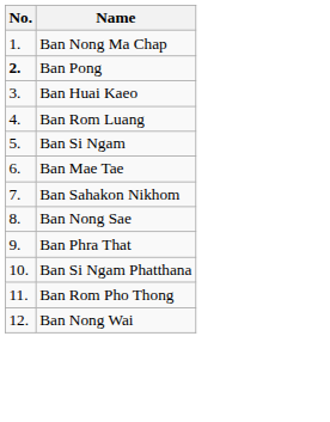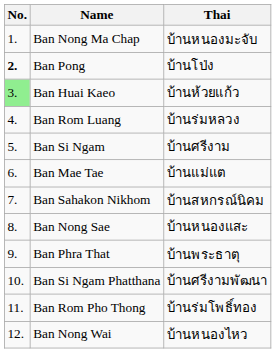 <table class="wikitable sortable">
 <tr>
 <th>No.</th>
 <th>Name</th>
+<th>Thai</th>
 </tr>
 <tr>
 <td>1.</td>
 <td>Ban Nong Ma Chap</td>
+<td>บ้านหนองมะจับ</td>
 </tr>
 <tr>
 <td><strong>2.</strong></td>
 <td>Ban Pong</td>
+<td>บ้านโป่ง</td>
 </tr>
 <tr>
-<td>3.</td>
+<td style="background: lightgreen;">3.</td>
 <td>Ban Huai Kaeo</td>
+<td>บ้านห้วยแก้ว</td>
 </tr>
 <tr>
 <td>4.</td>
 <td>Ban Rom Luang</td>
+<td>บ้านร่มหลวง</td>
 </tr>
 <tr>
 <td>5.</td>
 <td>Ban Si Ngam</td>
+<td>บ้านศรีงาม</td>
 </tr>
 <tr>
 <td>6.</td>
 <td>Ban Mae Tae</td>
+<td>บ้านแม่แต</td>
 </tr>
 <tr>
 <td>7.</td>
 <td>Ban Sahakon Nikhom</td>
+<td>บ้านสหกรณ์นิคม</td>
 </tr>
 <tr>
 <td>8.</td>
 <td>Ban Nong Sae</td>
+<td>บ้านหนองแสะ</td>
 </tr>
 <tr>
 <td>9.</td>
 <td>Ban Phra That</td>
+<td>บ้านพระธาตุ</td>
 </tr>
 <tr>
 <td>10.</td>
 <td>Ban Si Ngam Phatthana</td>
+<td>บ้านศรีงามพัฒนา</td>
 </tr>
 <tr>
 <td>11.</td>
 <td>Ban Rom Pho Thong</td>
+<td>บ้านร่มโพธิ์ทอง</td>
 </tr>
 <tr>
 <td>12.</td>
 <td>Ban Nong Wai</td>
+<td>บ้านหนองไหว</td>
 </tr>
 </table>
